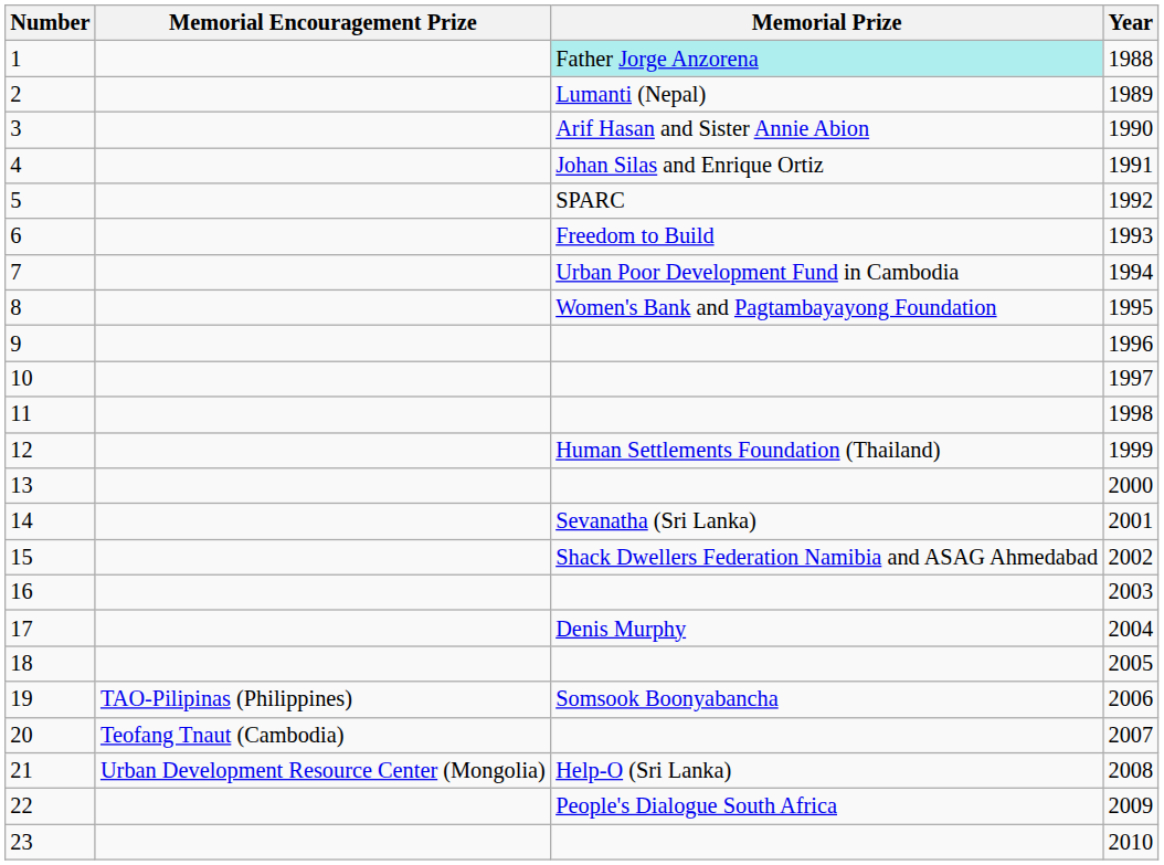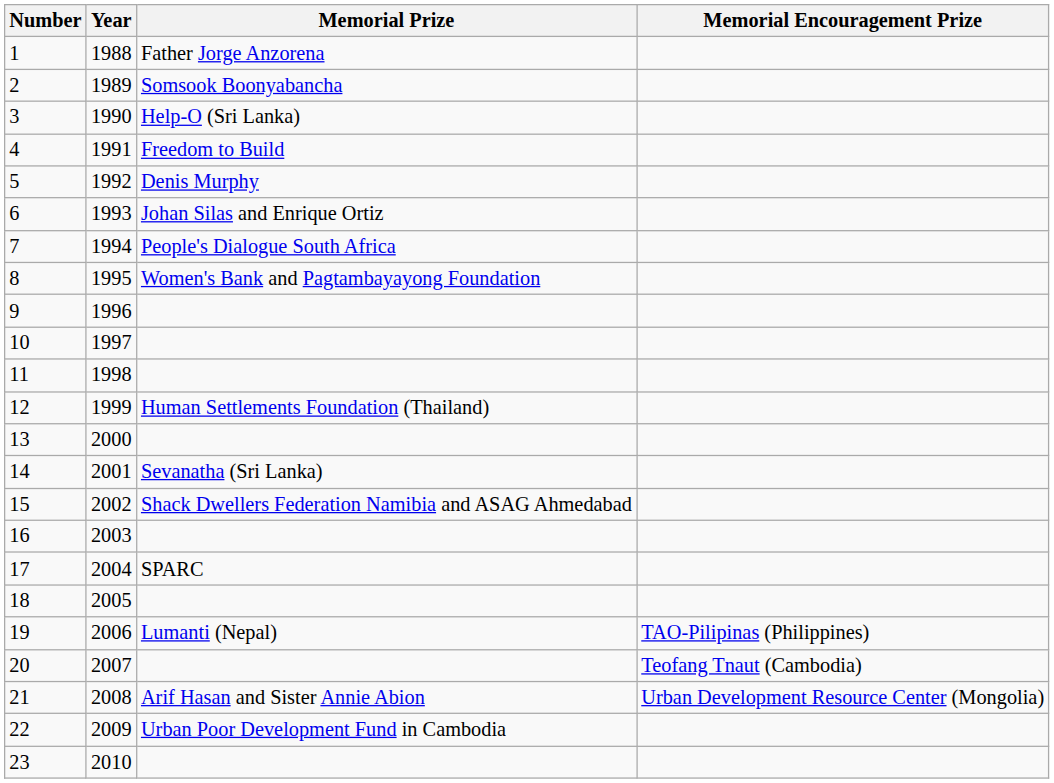 <table class="wikitable">
 <tr>
 <th>Number</th>
+<th>Year</th>
+<th>Memorial Prize</th>
 <th>Memorial Encouragement Prize</th>
-<th>Memorial Prize</th>
-<th>Year</th>
 </tr>
 <tr>
 <td>1</td>
+<td>1988</td>
+<td>Father <a href='#'>Jorge Anzorena</a></td>
 <td></td>
-<td style="background: paleturquoise;">Father <a href='#'>Jorge Anzorena</a></td>
-<td>1988</td>
 </tr>
 <tr>
 <td>2</td>
+<td>1989</td>
+<td><a href='#'>Somsook Boonyabancha</a></td>
 <td></td>
-<td><a href='#'>Lumanti</a> (Nepal)</td>
-<td>1989</td>
 </tr>
 <tr>
 <td>3</td>
+<td>1990</td>
+<td><a href='#'>Help-O</a> (Sri Lanka)</td>
 <td></td>
-<td><a href='#'>Arif Hasan</a> and Sister <a href='#'>Annie Abion</a></td>
-<td>1990</td>
 </tr>
 <tr>
 <td>4</td>
+<td>1991</td>
+<td><a href='#'>Freedom to Build</a></td>
 <td></td>
-<td><a href='#'>Johan Silas</a> and Enrique Ortiz</td>
-<td>1991</td>
 </tr>
 <tr>
 <td>5</td>
+<td>1992</td>
+<td><a href='#'>Denis Murphy</a></td>
 <td></td>
-<td>SPARC</td>
-<td>1992</td>
 </tr>
 <tr>
 <td>6</td>
+<td>1993</td>
+<td><a href='#'>Johan Silas</a> and Enrique Ortiz</td>
 <td></td>
-<td><a href='#'>Freedom to Build</a></td>
-<td>1993</td>
 </tr>
 <tr>
 <td>7</td>
+<td>1994</td>
+<td><a href='#'>People's Dialogue South Africa</a></td>
 <td></td>
-<td><a href='#'>Urban Poor Development Fund</a> in Cambodia</td>
-<td>1994</td>
 </tr>
 <tr>
 <td>8</td>
+<td>1995</td>
+<td><a href='#'>Women's Bank</a> and <a href='#'>Pagtambayayong Foundation</a></td>
 <td></td>
-<td><a href='#'>Women's Bank</a> and <a href='#'>Pagtambayayong Foundation</a></td>
-<td>1995</td>
 </tr>
 <tr>
 <td>9</td>
+<td>1996</td>
 <td></td>
 <td></td>
-<td>1996</td>
 </tr>
 <tr>
 <td>10</td>
+<td>1997</td>
 <td></td>
 <td></td>
-<td>1997</td>
 </tr>
 <tr>
 <td>11</td>
+<td>1998</td>
 <td></td>
 <td></td>
-<td>1998</td>
 </tr>
 <tr>
 <td>12</td>
+<td>1999</td>
+<td><a href='#'>Human Settlements Foundation</a> (Thailand)</td>
 <td></td>
-<td><a href='#'>Human Settlements Foundation</a> (Thailand)</td>
-<td>1999</td>
 </tr>
 <tr>
 <td>13</td>
+<td>2000</td>
 <td></td>
 <td></td>
-<td>2000</td>
 </tr>
 <tr>
 <td>14</td>
+<td>2001</td>
+<td><a href='#'>Sevanatha</a> (Sri Lanka)</td>
 <td></td>
-<td><a href='#'>Sevanatha</a> (Sri Lanka)</td>
-<td>2001</td>
 </tr>
 <tr>
 <td>15</td>
+<td>2002</td>
+<td><a href='#'>Shack Dwellers Federation Namibia</a> and ASAG Ahmedabad</td>
 <td></td>
-<td><a href='#'>Shack Dwellers Federation Namibia</a> and ASAG Ahmedabad</td>
-<td>2002</td>
 </tr>
 <tr>
 <td>16</td>
+<td>2003</td>
 <td></td>
 <td></td>
-<td>2003</td>
 </tr>
 <tr>
 <td>17</td>
+<td>2004</td>
+<td>SPARC</td>
 <td></td>
-<td><a href='#'>Denis Murphy</a></td>
-<td>2004</td>
 </tr>
 <tr>
 <td>18</td>
+<td>2005</td>
 <td></td>
 <td></td>
-<td>2005</td>
 </tr>
 <tr>
 <td>19</td>
+<td>2006</td>
+<td><a href='#'>Lumanti</a> (Nepal)</td>
 <td><a href='#'>TAO-Pilipinas</a> (Philippines)</td>
-<td><a href='#'>Somsook Boonyabancha</a></td>
-<td>2006</td>
 </tr>
 <tr>
 <td>20</td>
+<td>2007</td>
+<td></td>
 <td><a href='#'>Teofang Tnaut</a> (Cambodia)</td>
-<td></td>
-<td>2007</td>
 </tr>
 <tr>
 <td>21</td>
+<td>2008</td>
+<td><a href='#'>Arif Hasan</a> and Sister <a href='#'>Annie Abion</a></td>
 <td><a href='#'>Urban Development Resource Center</a> (Mongolia)</td>
-<td><a href='#'>Help-O</a> (Sri Lanka)</td>
-<td>2008</td>
 </tr>
 <tr>
 <td>22</td>
+<td>2009</td>
+<td><a href='#'>Urban Poor Development Fund</a> in Cambodia</td>
 <td></td>
-<td><a href='#'>People's Dialogue South Africa</a></td>
-<td>2009</td>
 </tr>
 <tr>
 <td>23</td>
+<td>2010</td>
 <td></td>
 <td></td>
-<td>2010</td>
 </tr>
 </table>
